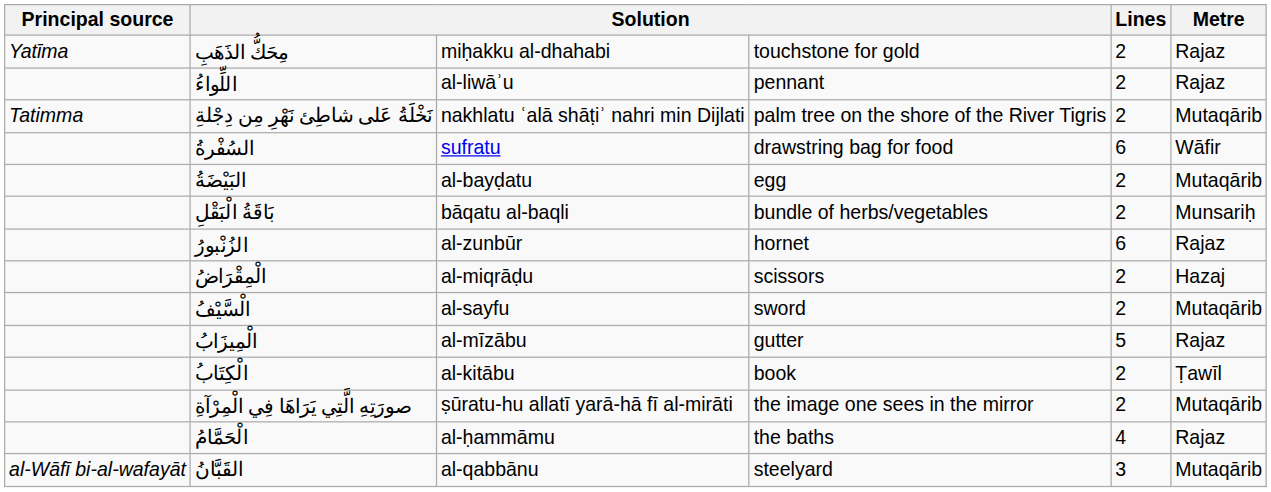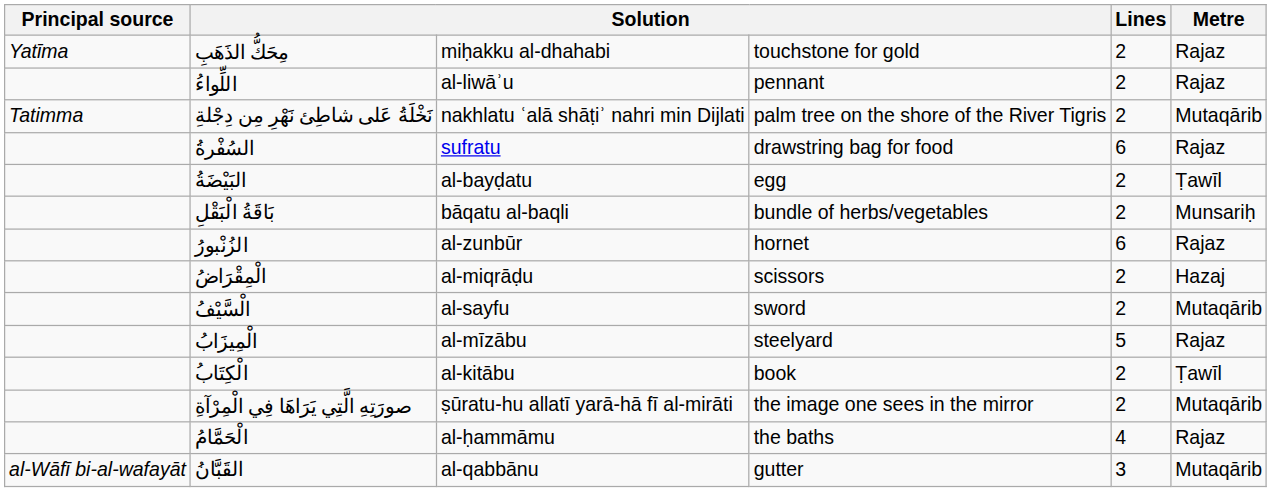 <table class="wikitable">
 <tr>
 <th>Principal source</th>
 <th colspan="3">Solution</th>
 <th>Lines</th>
 <th>Metre</th>
 </tr>
 <tr>
 <td><em>Yatīma</em></td>
 <td><span>مِحَكُّ الذَهَبِ</span></td>
 <td>miḥakku al-dhahabi</td>
 <td>touchstone for gold</td>
 <td>2</td>
 <td>Rajaz</td>
 </tr>
 <tr>
 <td></td>
 <td><span>اللِّواءُ</span></td>
 <td>al-liwāʾu</td>
 <td>pennant</td>
 <td>2</td>
 <td>Rajaz</td>
 </tr>
 <tr>
 <td><em>Tatimma</em></td>
 <td>نَخْلَةُ عَلى شاطِئ نَهْرِ مِن دِجْلةِ</td>
 <td>nakhlatu ʿalā shāṭiʾ nahri min Dijlati</td>
 <td>palm tree on the shore of the River Tigris</td>
 <td>2</td>
 <td>Mutaqārib</td>
 </tr>
 <tr>
 <td></td>
 <td>السُفْرةُ</td>
 <td><a href='#'>sufratu</a></td>
 <td>drawstring bag for food</td>
 <td>6</td>
-<td>Wāfir</td>
+<td>Rajaz</td>
 </tr>
 <tr>
 <td></td>
 <td>البَيْضَةُ</td>
 <td>al-bayḍatu</td>
 <td>egg</td>
 <td>2</td>
-<td>Mutaqārib</td>
+<td>Ṭawīl</td>
 </tr>
 <tr>
 <td></td>
 <td>بَاقَةُ الْبَقْلِ</td>
 <td>bāqatu al-baqli</td>
 <td>bundle of herbs/vegetables</td>
 <td>2</td>
 <td>Munsariḥ</td>
 </tr>
 <tr>
 <td></td>
 <td>الزُنْبورُ</td>
 <td>al-zunbūr</td>
 <td>hornet</td>
 <td>6</td>
 <td>Rajaz</td>
 </tr>
 <tr>
 <td></td>
 <td>الْمِقْرَاضُ</td>
 <td>al-miqrāḍu</td>
 <td>scissors</td>
 <td>2</td>
 <td>Hazaj</td>
 </tr>
 <tr>
 <td></td>
 <td>الْسَّيْفُ</td>
 <td>al-sayfu</td>
 <td>sword</td>
 <td>2</td>
 <td>Mutaqārib</td>
 </tr>
 <tr>
 <td></td>
 <td>الْمِيزَابُ</td>
 <td>al-mīzābu</td>
-<td>gutter</td>
+<td>steelyard</td>
 <td>5</td>
 <td>Rajaz</td>
 </tr>
 <tr>
 <td></td>
 <td>ُالْكِتَاب</td>
 <td>al-kitābu</td>
 <td>book</td>
 <td>2</td>
 <td>Ṭawīl</td>
 </tr>
 <tr>
 <td></td>
 <td>صورَتِهِ الَّتِي يَرَاهَا فِي الْمِرْآةِ</td>
 <td>ṣūratu-hu allatī yarā-hā fī al-mirāti</td>
 <td>the image one sees in the mirror</td>
 <td>2</td>
 <td>Mutaqārib</td>
 </tr>
 <tr>
 <td></td>
 <td>الْحَمَّامُ</td>
 <td>al-ḥammāmu</td>
 <td>the baths</td>
 <td>4</td>
 <td>Rajaz</td>
 </tr>
 <tr>
 <td><em>al-Wāfī bi-al-wafayāt</em></td>
 <td>القَبَّانُ</td>
 <td>al-qabbānu</td>
-<td>steelyard</td>
+<td>gutter</td>
 <td>3</td>
 <td>Mutaqārib</td>
 </tr>
 </table>
